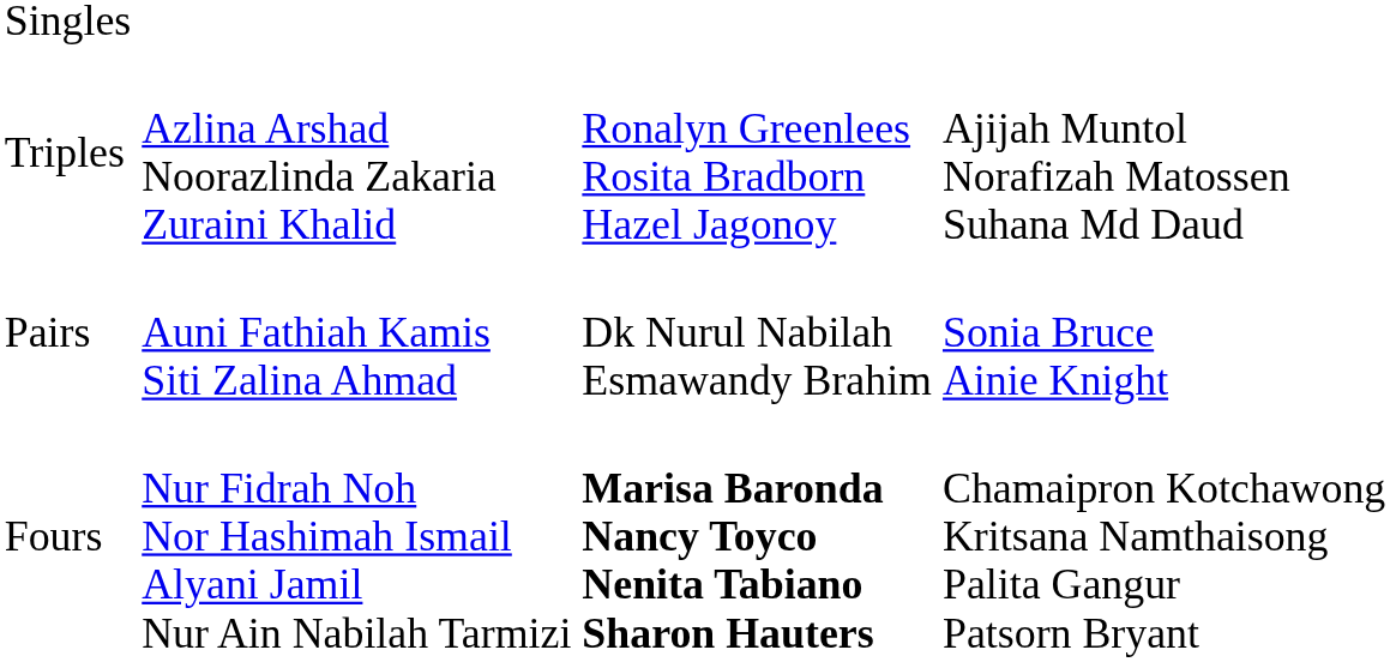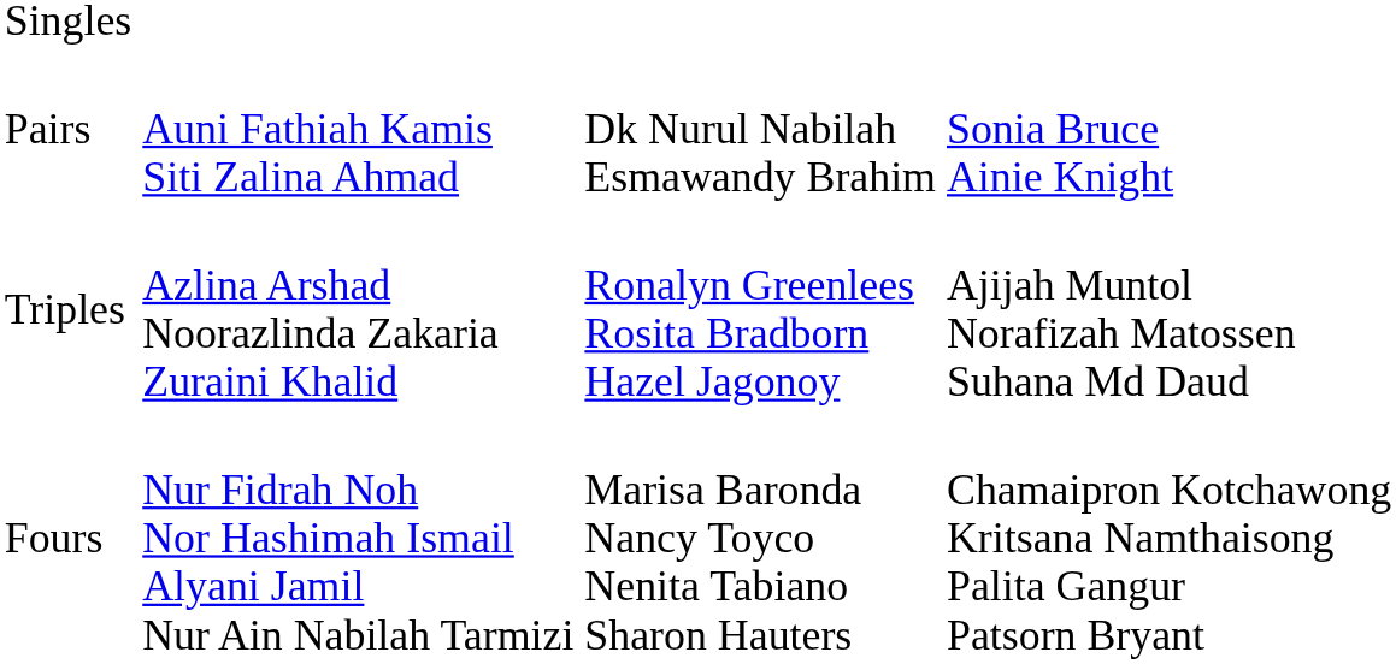 <table>
 <tr>
 <td>Singles</td>
 <td></td>
 <td></td>
 <td></td>
 </tr>
 <tr>
+<td>Pairs</td>
+<td><br><a href='#'>Auni Fathiah Kamis</a><br><a href='#'>Siti Zalina Ahmad</a></td>
+<td><br>Dk Nurul Nabilah<br>Esmawandy Brahim</td>
+<td><br><a href='#'>Sonia Bruce</a><br><a href='#'>Ainie Knight</a></td>
+</tr>
+<tr>
 <td>Triples</td>
 <td><br><a href='#'>Azlina Arshad</a><br>Noorazlinda Zakaria<br><a href='#'>Zuraini Khalid</a></td>
 <td nowrap=true><br><a href='#'>Ronalyn Greenlees</a><br><a href='#'>Rosita Bradborn</a><br><a href='#'>Hazel Jagonoy</a></td>
 <td><br>Ajijah Muntol<br>Norafizah Matossen<br>Suhana Md Daud</td>
 </tr>
 <tr>
-<td>Pairs</td>
-<td><br><a href='#'>Auni Fathiah Kamis</a><br><a href='#'>Siti Zalina Ahmad</a></td>
-<td><br>Dk Nurul Nabilah<br>Esmawandy Brahim</td>
-<td><br><a href='#'>Sonia Bruce</a><br><a href='#'>Ainie Knight</a></td>
-</tr>
-<tr>
 <td>Fours</td>
 <td nowrap=true><br><a href='#'>Nur Fidrah Noh</a><br><a href='#'>Nor Hashimah Ismail</a><br><a href='#'>Alyani Jamil</a><br>Nur Ain Nabilah Tarmizi</td>
-<td><strong><br>Marisa Baronda<br>Nancy Toyco<br>Nenita Tabiano<br>Sharon Hauters</strong></td>
+<td><br>Marisa Baronda<br>Nancy Toyco<br>Nenita Tabiano<br>Sharon Hauters</td>
 <td nowrap=true><br>Chamaipron Kotchawong<br>Kritsana Namthaisong<br>Palita Gangur<br>Patsorn Bryant</td>
 </tr>
 </table>
